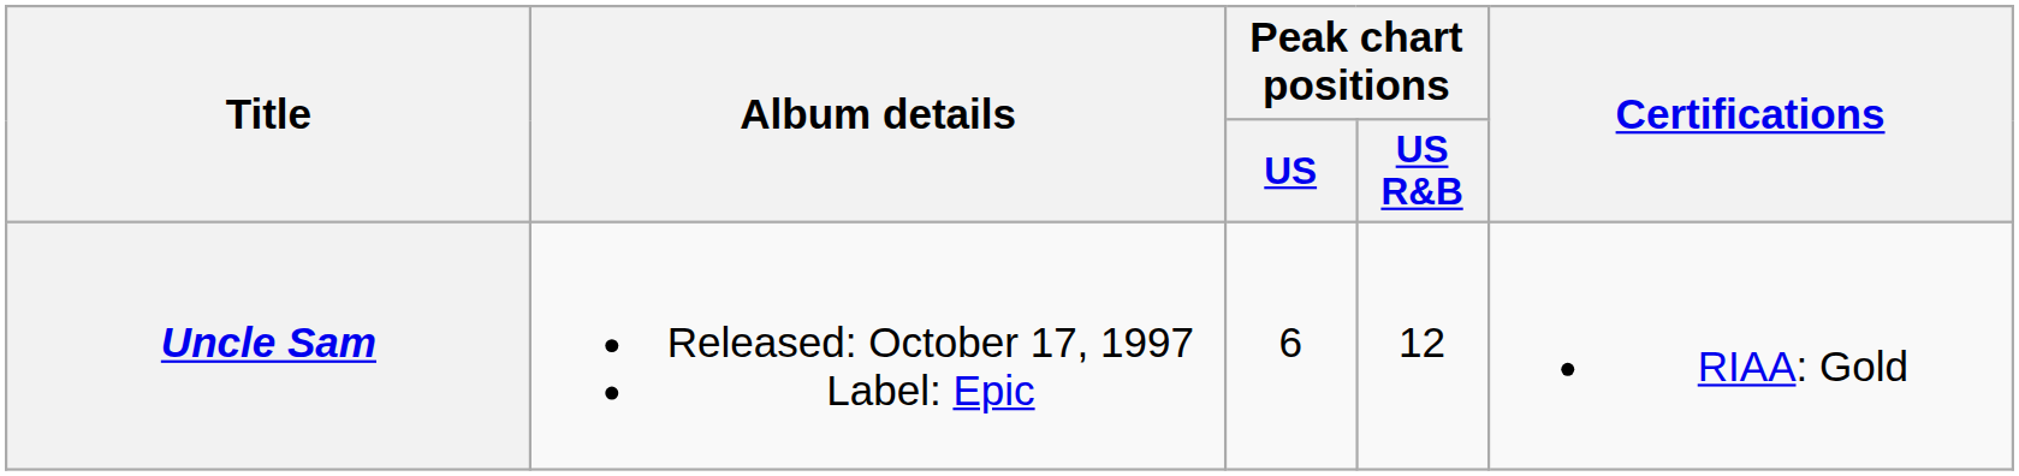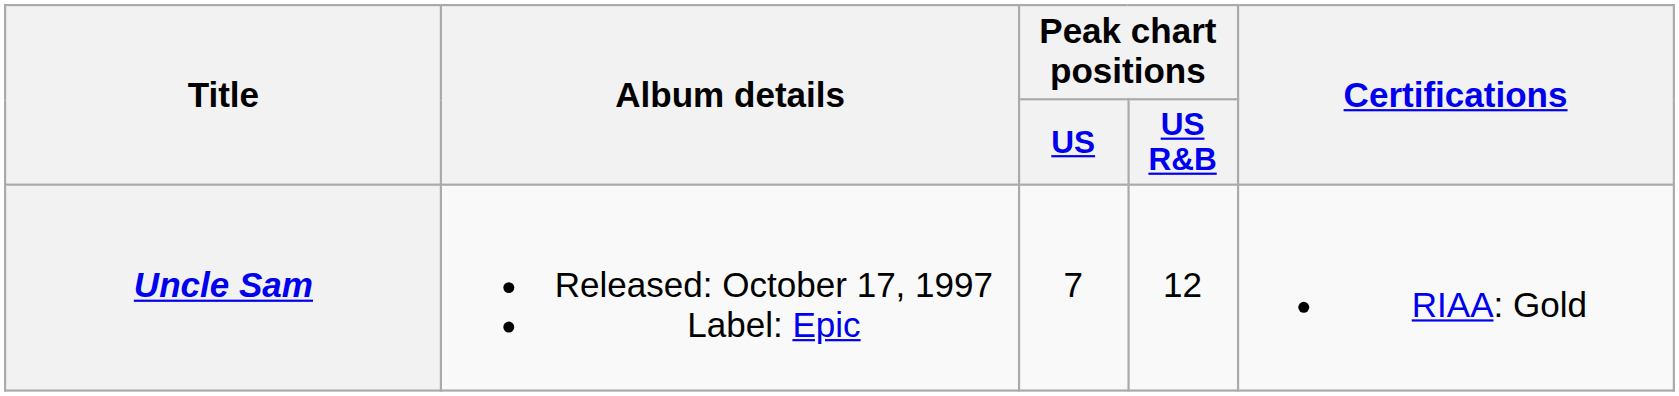 <table class="wikitable plainrowheaders" style="text-align:center;">
 <tr>
 <th scope="col" rowspan="2" style="width:12em;">Title</th>
 <th scope="col" rowspan="2" style="width:16em;">Album details</th>
 <th scope="col" colspan="2">Peak chart positions</th>
 <th scope="col" rowspan="2" style="width:12em;"><a href='#'>Certifications</a></th>
 </tr>
 <tr>
 <th scope="col" style="width:3em;font-size:90%;"><a href='#'>US</a></th>
 <th scope="col" style="width:3em;font-size:90%;"><a href='#'>US R&B</a></th>
 </tr>
 <tr>
 <th scope="row"><em><a href='#'>Uncle Sam</a></em></th>
 <td><br><ul><li>Released: October 17, 1997</li><li>Label: <a href='#'>Epic</a></li></ul></td>
-<td>6</td>
+<td>7</td>
 <td>12</td>
 <td><br><ul><li><a href='#'>RIAA</a>: Gold</li></ul></td>
 </tr>
 </table>
